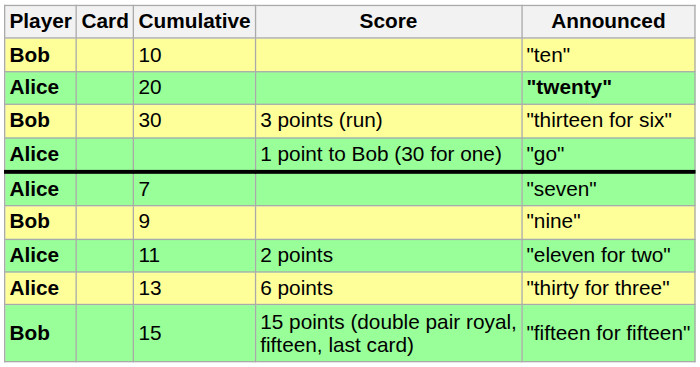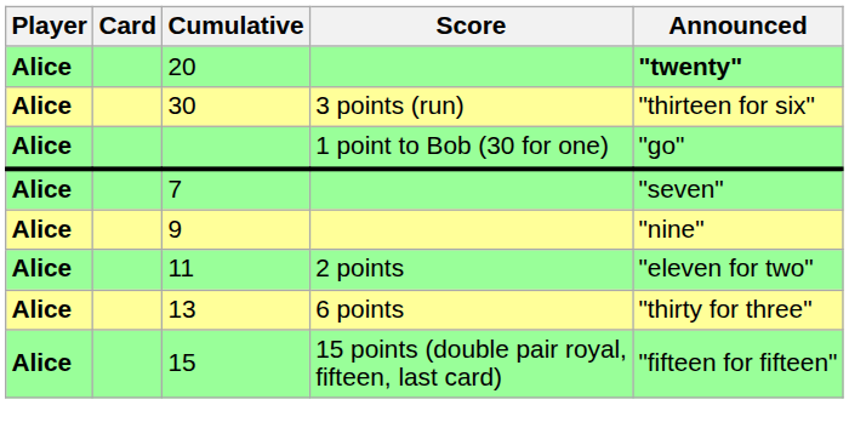 <table class="wikitable" style="float:left">
 <tr>
 <th>Player</th>
 <th>Card</th>
 <th>Cumulative</th>
 <th>Score</th>
 <th>Announced</th>
-</tr>
-<tr style="background-color: #ff9;">
-<td><strong>Bob</strong></td>
-<td></td>
-<td>10</td>
-<td></td>
-<td>"ten"</td>
 </tr>
 <tr style="background-color: #9f9;">
 <td><strong>Alice</strong></td>
 <td></td>
 <td>20</td>
 <td></td>
 <td><strong>"twenty"</strong></td>
 </tr>
 <tr style="background-color: #ff9;">
-<td><strong>Bob</strong></td>
+<td><strong>Alice</strong></td>
 <td></td>
 <td>30</td>
 <td>3 points (run)</td>
 <td>"thirteen for six"</td>
 </tr>
 <tr style="background-color: #9f9;">
 <td><strong>Alice</strong></td>
 <td></td>
 <td></td>
 <td>1 point to Bob (30 for one)</td>
 <td>"go"</td>
 </tr>
 <tr style="background-color: #9f9; border-top: solid black 3px;">
 <td><strong>Alice</strong></td>
 <td></td>
 <td>7</td>
 <td></td>
 <td>"seven"</td>
 </tr>
 <tr style="background-color: #ff9;">
-<td><strong>Bob</strong></td>
+<td><strong>Alice</strong></td>
 <td></td>
 <td>9</td>
 <td></td>
 <td>"nine"</td>
 </tr>
 <tr style="background-color: #9f9;">
 <td><strong>Alice</strong></td>
 <td></td>
 <td>11</td>
 <td>2 points</td>
 <td>"eleven for two"</td>
 </tr>
 <tr style="background-color: #ff9;">
 <td><strong>Alice</strong></td>
 <td></td>
 <td>13</td>
 <td>6 points</td>
 <td>"thirty for three"</td>
 </tr>
 <tr style="background-color: #9f9;">
-<td><strong>Bob</strong></td>
+<td><strong>Alice</strong></td>
 <td></td>
 <td>15</td>
 <td>15 points (double pair royal,<br>fifteen, last card)</td>
 <td>"fifteen for fifteen"</td>
 </tr>
 </table>
